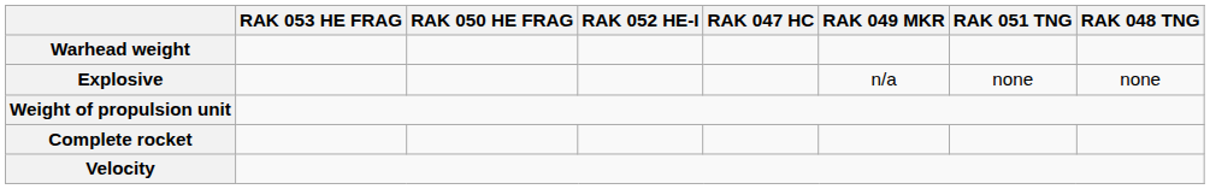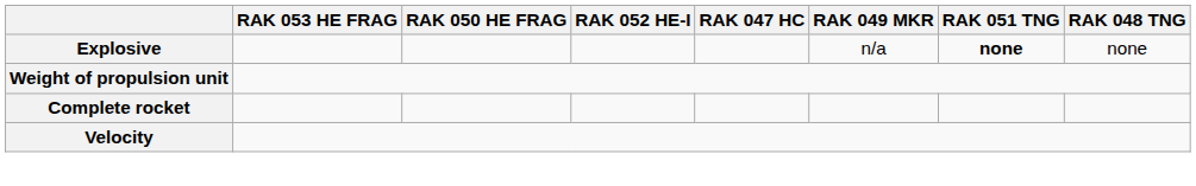 <table class="wikitable" style="font-size:97%; text-align:center;">
 <tr>
 </tr>
 <tr>
 <th></th>
 <th>RAK 053 HE FRAG</th>
 <th>RAK 050 HE FRAG</th>
 <th>RAK 052 HE-I</th>
 <th>RAK 047 HC</th>
 <th>RAK 049 MKR</th>
 <th>RAK 051 TNG</th>
 <th>RAK 048 TNG</th>
 </tr>
 <tr>
-<th>Warhead weight</th>
-<td></td>
-<td></td>
-<td></td>
-<td></td>
-<td></td>
-<td></td>
-<td></td>
-</tr>
-<tr>
 <th>Explosive</th>
 <td></td>
 <td></td>
 <td></td>
 <td></td>
 <td>n/a</td>
-<td>none</td>
+<td><strong>none</strong></td>
 <td>none</td>
 </tr>
 <tr>
 <th>Weight of propulsion unit</th>
 <td colspan="7" align=center></td>
 </tr>
 <tr>
 <th>Complete rocket</th>
 <td></td>
 <td></td>
 <td></td>
 <td></td>
 <td></td>
 <td></td>
 <td></td>
 </tr>
 <tr>
 <th>Velocity</th>
 <td colspan="7" align=center></td>
 </tr>
 </table>
